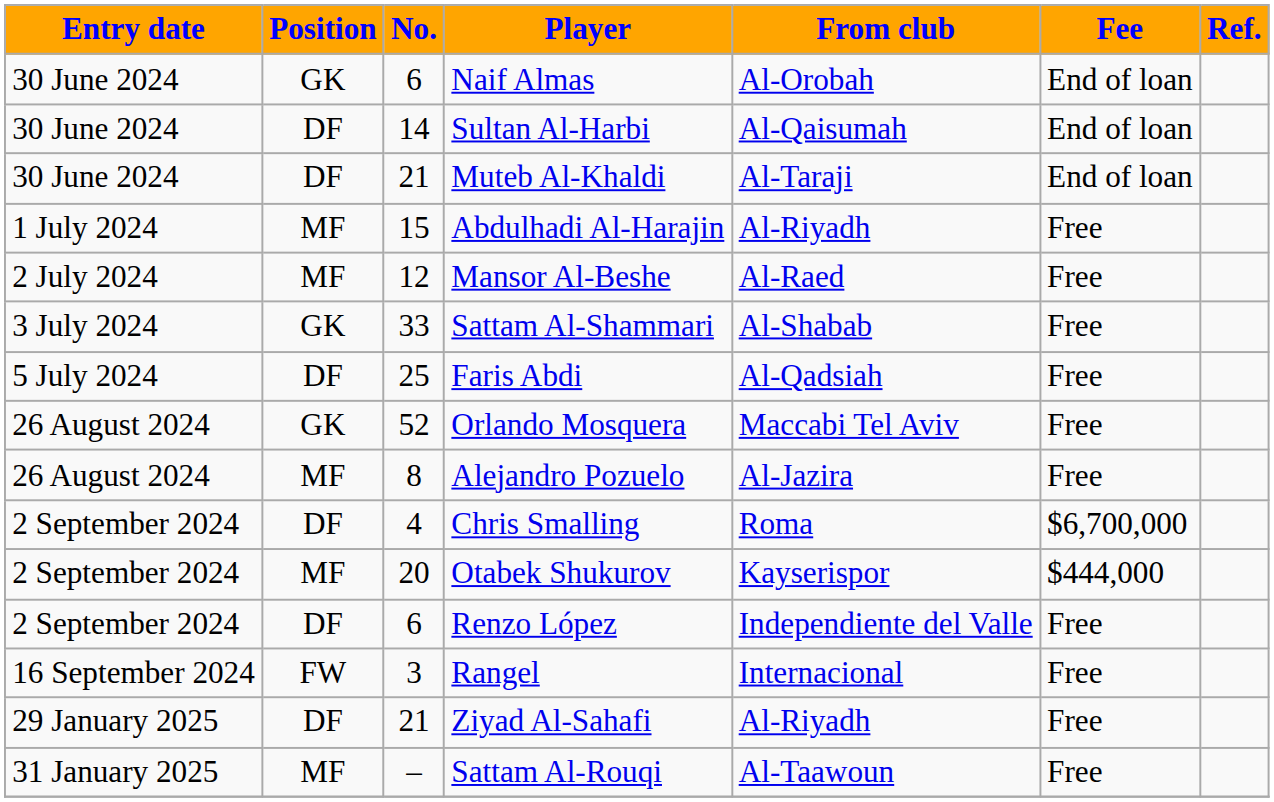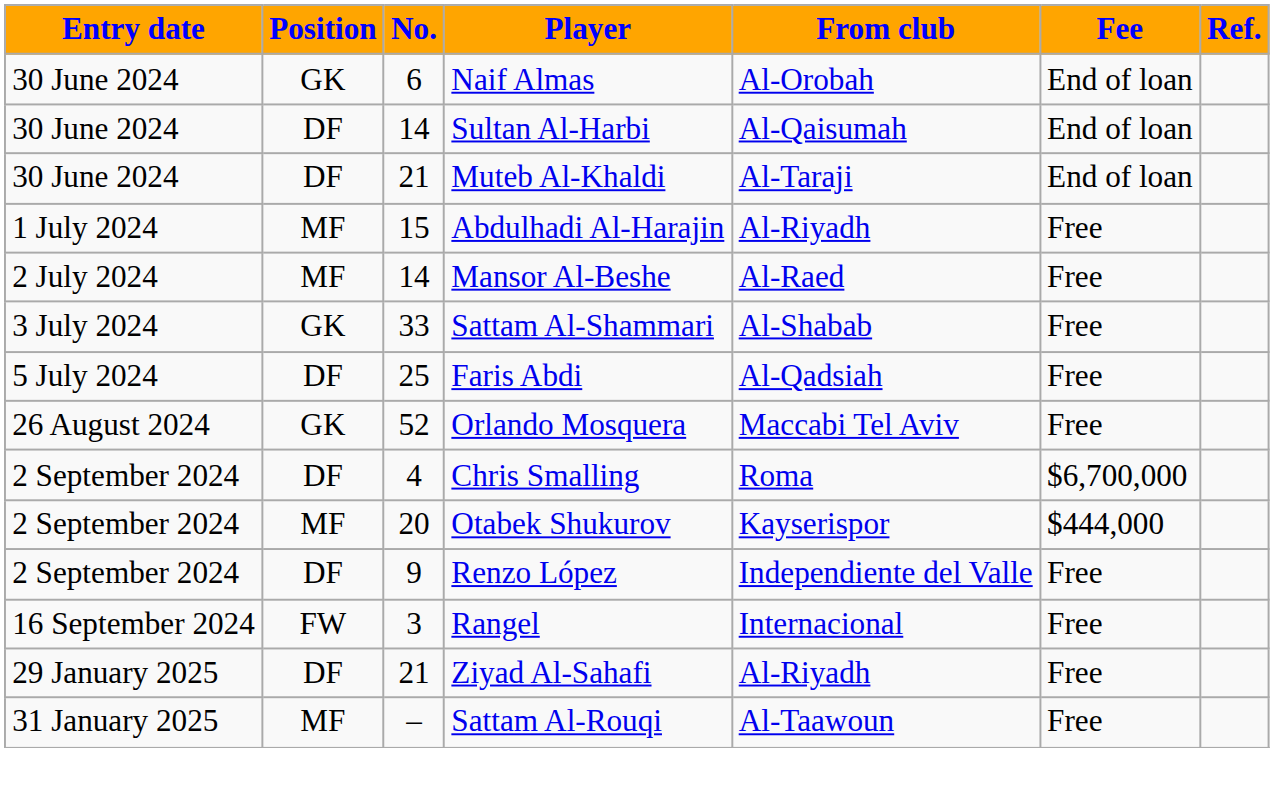 <table class="wikitable sortable">
 <tr>
 <th style="background:orange; color:blue;"><strong>Entry date</strong></th>
 <th style="background:orange; color:blue;"><strong>Position</strong></th>
 <th style="background:orange; color:blue;"><strong>No.</strong></th>
 <th style="background:orange; color:blue;"><strong>Player</strong></th>
 <th style="background:orange; color:blue;"><strong>From club</strong></th>
 <th style="background:orange; color:blue;"><strong>Fee</strong></th>
 <th style="background:orange; color:blue;"><strong>Ref.</strong></th>
 </tr>
 <tr>
 <td>30 June 2024</td>
 <td style="text-align:center;">GK</td>
 <td style="text-align:center;">6</td>
 <td style="text-align:left;"> <a href='#'>Naif Almas</a></td>
 <td style="text-align:left;"> <a href='#'>Al-Orobah</a></td>
 <td>End of loan</td>
 <td></td>
 </tr>
 <tr>
 <td>30 June 2024</td>
 <td style="text-align:center;">DF</td>
 <td style="text-align:center;">14</td>
 <td style="text-align:left;"> <a href='#'>Sultan Al-Harbi</a></td>
 <td style="text-align:left;"> <a href='#'>Al-Qaisumah</a></td>
 <td>End of loan</td>
 <td></td>
 </tr>
 <tr>
 <td>30 June 2024</td>
 <td style="text-align:center;">DF</td>
 <td style="text-align:center;">21</td>
 <td style="text-align:left;"> <a href='#'>Muteb Al-Khaldi</a></td>
 <td style="text-align:left;"> <a href='#'>Al-Taraji</a></td>
 <td>End of loan</td>
 <td></td>
 </tr>
 <tr>
 <td>1 July 2024</td>
 <td style="text-align:center;">MF</td>
 <td style="text-align:center;">15</td>
 <td style="text-align:left;"> <a href='#'>Abdulhadi Al-Harajin</a></td>
 <td style="text-align:left;"> <a href='#'>Al-Riyadh</a></td>
 <td>Free</td>
 <td></td>
 </tr>
 <tr>
 <td>2 July 2024</td>
 <td style="text-align:center;">MF</td>
-<td style="text-align:center;">12</td>
+<td style="text-align:center;">14</td>
 <td style="text-align:left;"> <a href='#'>Mansor Al-Beshe</a></td>
 <td style="text-align:left;"> <a href='#'>Al-Raed</a></td>
 <td>Free</td>
 <td></td>
 </tr>
 <tr>
 <td>3 July 2024</td>
 <td style="text-align:center;">GK</td>
 <td style="text-align:center;">33</td>
 <td style="text-align:left;"> <a href='#'>Sattam Al-Shammari</a></td>
 <td style="text-align:left;"> <a href='#'>Al-Shabab</a></td>
 <td>Free</td>
 <td></td>
 </tr>
 <tr>
 <td>5 July 2024</td>
 <td style="text-align:center;">DF</td>
 <td style="text-align:center;">25</td>
 <td style="text-align:left;"> <a href='#'>Faris Abdi</a></td>
 <td style="text-align:left;"> <a href='#'>Al-Qadsiah</a></td>
 <td>Free</td>
 <td></td>
 </tr>
 <tr>
 <td>26 August 2024</td>
 <td style="text-align:center;">GK</td>
 <td style="text-align:center;">52</td>
 <td style="text-align:left;"> <a href='#'>Orlando Mosquera</a></td>
 <td style="text-align:left;"> <a href='#'>Maccabi Tel Aviv</a></td>
 <td>Free</td>
 <td></td>
 </tr>
 <tr>
-<td>26 August 2024</td>
-<td style="text-align:center;">MF</td>
-<td style="text-align:center;">8</td>
-<td style="text-align:left;"> <a href='#'>Alejandro Pozuelo</a></td>
-<td style="text-align:left;"> <a href='#'>Al-Jazira</a></td>
-<td>Free</td>
-<td></td>
-</tr>
-<tr>
 <td>2 September 2024</td>
 <td style="text-align:center;">DF</td>
 <td style="text-align:center;">4</td>
 <td style="text-align:left;"> <a href='#'>Chris Smalling</a></td>
 <td style="text-align:left;"> <a href='#'>Roma</a></td>
 <td>$6,700,000</td>
 <td></td>
 </tr>
 <tr>
 <td>2 September 2024</td>
 <td style="text-align:center;">MF</td>
 <td style="text-align:center;">20</td>
 <td style="text-align:left;"> <a href='#'>Otabek Shukurov</a></td>
 <td style="text-align:left;"> <a href='#'>Kayserispor</a></td>
 <td>$444,000</td>
 <td></td>
 </tr>
 <tr>
 <td>2 September 2024</td>
 <td style="text-align:center;">DF</td>
-<td style="text-align:center;">6</td>
+<td style="text-align:center;">9</td>
 <td style="text-align:left;"> <a href='#'>Renzo López</a></td>
 <td style="text-align:left;"> <a href='#'>Independiente del Valle</a></td>
 <td>Free</td>
 <td></td>
 </tr>
 <tr>
 <td>16 September 2024</td>
 <td style="text-align:center;">FW</td>
 <td style="text-align:center;">3</td>
 <td style="text-align:left;"> <a href='#'>Rangel</a></td>
 <td style="text-align:left;"> <a href='#'>Internacional</a></td>
 <td>Free</td>
 <td></td>
 </tr>
 <tr>
 <td>29 January 2025</td>
 <td style="text-align:center;">DF</td>
 <td style="text-align:center;">21</td>
 <td style="text-align:left;"> <a href='#'>Ziyad Al-Sahafi</a></td>
 <td style="text-align:left;"> <a href='#'>Al-Riyadh</a></td>
 <td>Free</td>
 <td></td>
 </tr>
 <tr>
 <td>31 January 2025</td>
 <td style="text-align:center;">MF</td>
 <td style="text-align:center;">–</td>
 <td style="text-align:left;"> <a href='#'>Sattam Al-Rouqi</a></td>
 <td style="text-align:left;"> <a href='#'>Al-Taawoun</a></td>
 <td>Free</td>
 <td></td>
 </tr>
 <tr>
 </tr>
 </table>
